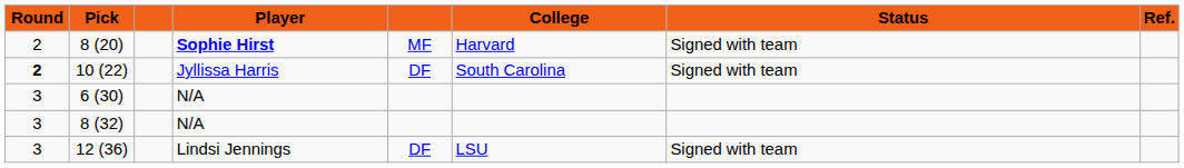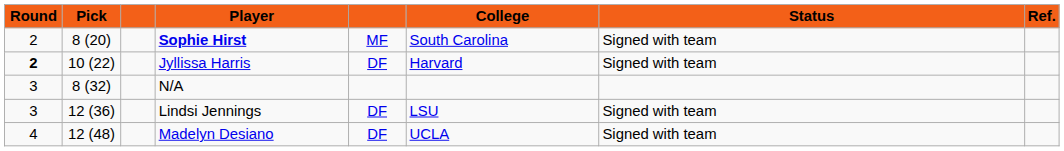 <table class="wikitable sortable" style="text-align:left;">
 <tr>
 <th style="background:#f36018; color:#000; width:55px;">Round</th>
 <th style="background:#f36018; color:#000; width:55px;">Pick</th>
 <th style="background:#f36018; color:#000; width:30px;"></th>
 <th style="background:#f36018; color:#000; width:200px;">Player</th>
 <th style="background:#f36018; color:#000; width:55px;"></th>
 <th style="background:#f36018; color:#000; width:200px;">College</th>
 <th style="background:#f36018; color:#000; width:450px;">Status</th>
 <th style="background:#f36018; color:#000; width:30px;">Ref.</th>
 </tr>
 <tr>
 <td align="center">2</td>
 <td align="center">8 (20)</td>
 <td></td>
 <td><strong><a href='#'>Sophie Hirst</a></strong></td>
 <td align="center"><a href='#'>MF</a></td>
-<td><a href='#'>Harvard</a></td>
+<td><a href='#'>South Carolina</a></td>
 <td>Signed with team</td>
 <td></td>
 </tr>
 <tr>
 <td align="center"><strong>2</strong></td>
 <td align="center">10 (22)</td>
 <td></td>
 <td><a href='#'>Jyllissa Harris</a></td>
 <td align="center"><a href='#'>DF</a></td>
-<td><a href='#'>South Carolina</a></td>
+<td><a href='#'>Harvard</a></td>
 <td>Signed with team</td>
-<td></td>
-</tr>
-<tr>
-<td align="center">3</td>
-<td align="center">6 (30)</td>
-<td></td>
-<td>N/A</td>
-<td align="center"></td>
-<td></td>
-<td></td>
 <td></td>
 </tr>
 <tr>
 <td align="center">3</td>
 <td align="center">8 (32)</td>
 <td></td>
 <td>N/A</td>
 <td align="center"></td>
 <td></td>
 <td></td>
 <td></td>
 </tr>
 <tr>
 <td align="center">3</td>
 <td align="center">12 (36)</td>
 <td></td>
 <td>Lindsi Jennings</td>
 <td align="center"><a href='#'>DF</a></td>
 <td><a href='#'>LSU</a></td>
 <td>Signed with team</td>
 <td></td>
 </tr>
+<tr>
+<td align="center">4</td>
+<td align="center">12 (48)</td>
+<td></td>
+<td><a href='#'>Madelyn Desiano</a></td>
+<td align="center"><a href='#'>DF</a></td>
+<td><a href='#'>UCLA</a></td>
+<td>Signed with team</td>
+<td></td>
+</tr>
 </table>
